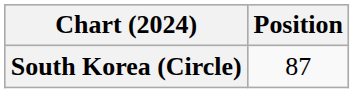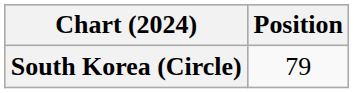 <table class="wikitable plainrowheaders" style="text-align:center">
 <tr>
 <th scope="col">Chart (2024)</th>
 <th scope="col">Position</th>
 </tr>
 <tr>
 <th scope="row">South Korea (Circle)</th>
-<td>87</td>
+<td>79</td>
 </tr>
 </table>
